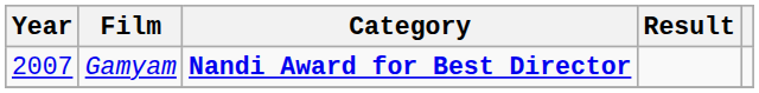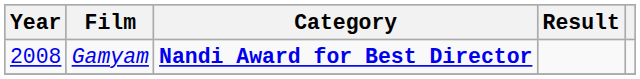 <table class="wikitable sortable">
 <tr>
 <th>Year</th>
 <th>Film</th>
 <th>Category</th>
 <th>Result</th>
 <th class="unsortable"></th>
 </tr>
 <tr>
-<td style="text-align:center;"><a href='#'>2007</a></td>
+<td style="text-align:center;"><a href='#'>2008</a></td>
 <td style="text-align:center;"><em><a href='#'>Gamyam</a></em></td>
 <td style="text-align:center;"><strong><a href='#'>Nandi Award for Best Director</a></strong></td>
 <td></td>
 <td></td>
 </tr>
 <tr>
 </tr>
 </table>
